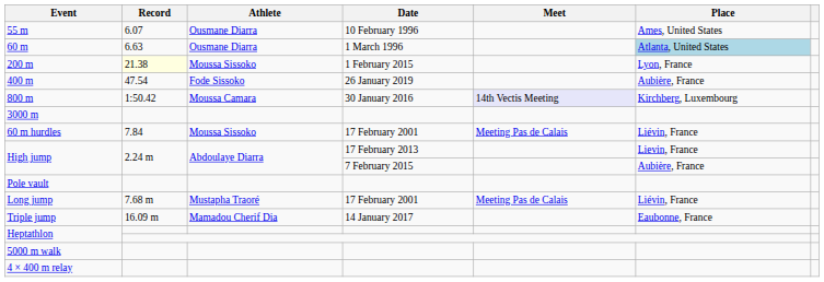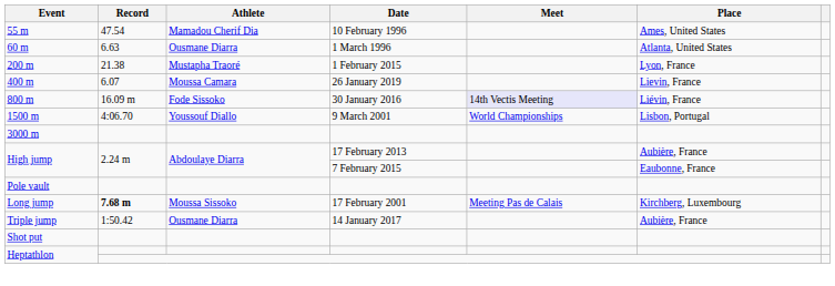 <table class="wikitable" style="font-size:95%; width: 95%;">
 <tr>
 <th>Event</th>
 <th>Record</th>
 <th>Athlete</th>
 <th>Date</th>
 <th>Meet</th>
 <th>Place</th>
 <th></th>
 </tr>
 <tr>
 <td><a href='#'>55 m</a></td>
-<td>6.07</td>
-<td><a href='#'>Ousmane Diarra</a></td>
+<td>47.54</td>
+<td><a href='#'>Mamadou Cherif Dia</a></td>
 <td>10 February 1996</td>
 <td></td>
 <td><a href='#'>Ames</a>, United States</td>
 <td></td>
 </tr>
 <tr>
 <td><a href='#'>60 m</a></td>
 <td>6.63</td>
 <td><a href='#'>Ousmane Diarra</a></td>
 <td>1 March 1996</td>
 <td></td>
-<td style="background: lightblue;"><a href='#'>Atlanta</a>, United States</td>
+<td><a href='#'>Atlanta</a>, United States</td>
 <td></td>
 </tr>
 <tr>
 <td><a href='#'>200 m</a></td>
-<td style="background: lightyellow;">21.38</td>
-<td><a href='#'>Moussa Sissoko</a></td>
+<td>21.38</td>
+<td><a href='#'>Mustapha Traoré</a></td>
 <td>1 February 2015</td>
 <td></td>
 <td><a href='#'>Lyon</a>, France</td>
 <td></td>
 </tr>
 <tr>
 <td><a href='#'>400 m</a></td>
-<td>47.54</td>
-<td><a href='#'>Fode Sissoko</a></td>
+<td>6.07</td>
+<td><a href='#'>Moussa Camara</a></td>
 <td>26 January 2019</td>
 <td></td>
-<td><a href='#'>Aubière</a>, France</td>
+<td><a href='#'>Lievin</a>, France</td>
 <td></td>
 </tr>
 <tr>
 <td><a href='#'>800 m</a></td>
-<td>1:50.42</td>
-<td><a href='#'>Moussa Camara</a></td>
+<td>16.09 m</td>
+<td><a href='#'>Fode Sissoko</a></td>
 <td>30 January 2016</td>
 <td style="background: lavender;">14th Vectis Meeting</td>
-<td><a href='#'>Kirchberg</a>, Luxembourg</td>
+<td><a href='#'>Liévin</a>, France</td>
+<td></td>
+</tr>
+<tr>
+<td><a href='#'>1500 m</a></td>
+<td>4:06.70</td>
+<td><a href='#'>Youssouf Diallo</a></td>
+<td>9 March 2001</td>
+<td><a href='#'>World Championships</a></td>
+<td><a href='#'>Lisbon</a>, Portugal</td>
 <td></td>
 </tr>
 <tr>
 <td><a href='#'>3000 m</a></td>
 <td></td>
 <td></td>
 <td></td>
 <td></td>
 <td></td>
 <td></td>
 </tr>
 <tr>
-<td><a href='#'>60 m hurdles</a></td>
-<td>7.84</td>
-<td><a href='#'>Moussa Sissoko</a></td>
-<td>17 February 2001</td>
-<td><a href='#'>Meeting Pas de Calais</a></td>
-<td><a href='#'>Liévin</a>, France</td>
-<td></td>
-</tr>
-<tr>
 <td rowspan=2><a href='#'>High jump</a></td>
 <td rowspan=2>2.24 m</td>
 <td rowspan=2><a href='#'>Abdoulaye Diarra</a></td>
 <td>17 February 2013</td>
 <td></td>
-<td><a href='#'>Lievin</a>, France</td>
+<td><a href='#'>Aubière</a>, France</td>
 <td></td>
 </tr>
 <tr>
 <td>7 February 2015</td>
 <td></td>
-<td><a href='#'>Aubière</a>, France</td>
+<td><a href='#'>Eaubonne</a>, France</td>
 <td></td>
 </tr>
 <tr>
 <td><a href='#'>Pole vault</a></td>
 <td></td>
 <td></td>
 <td></td>
 <td></td>
 <td></td>
 <td></td>
 </tr>
 <tr>
 <td><a href='#'>Long jump</a></td>
-<td>7.68 m</td>
-<td><a href='#'>Mustapha Traoré</a></td>
+<td><strong>7.68 m</strong></td>
+<td><a href='#'>Moussa Sissoko</a></td>
 <td>17 February 2001</td>
 <td><a href='#'>Meeting Pas de Calais</a></td>
-<td><a href='#'>Liévin</a>, France</td>
+<td><a href='#'>Kirchberg</a>, Luxembourg</td>
 <td></td>
 </tr>
 <tr>
 <td><a href='#'>Triple jump</a></td>
-<td>16.09 m</td>
-<td><a href='#'>Mamadou Cherif Dia</a></td>
+<td>1:50.42</td>
+<td><a href='#'>Ousmane Diarra</a></td>
 <td>14 January 2017</td>
 <td></td>
-<td><a href='#'>Eaubonne</a>, France</td>
+<td><a href='#'>Aubière</a>, France</td>
+<td></td>
+</tr>
+<tr>
+<td><a href='#'>Shot put</a></td>
+<td></td>
+<td></td>
+<td></td>
+<td></td>
+<td></td>
 <td></td>
 </tr>
 <tr>
 <td rowspan=2><a href='#'>Heptathlon</a></td>
 <td></td>
 <td></td>
 <td></td>
 <td></td>
 <td></td>
 <td></td>
 </tr>
 <tr>
 <td colspan=5></td>
 <td></td>
 </tr>
-<tr>
-<td><a href='#'>5000 m walk</a></td>
-<td></td>
-<td></td>
-<td></td>
-<td></td>
-<td></td>
-<td></td>
-</tr>
-<tr>
-<td><a href='#'>4 × 400 m relay</a></td>
-<td></td>
-<td></td>
-<td></td>
-<td></td>
-<td></td>
-<td></td>
-</tr>
 </table>
